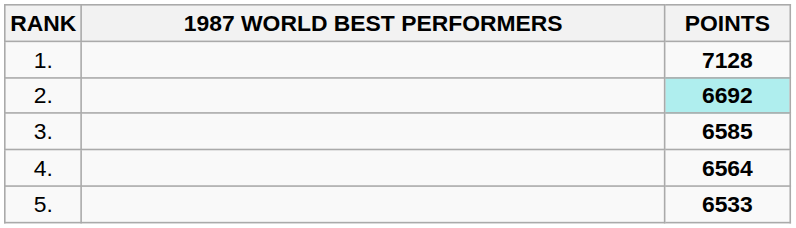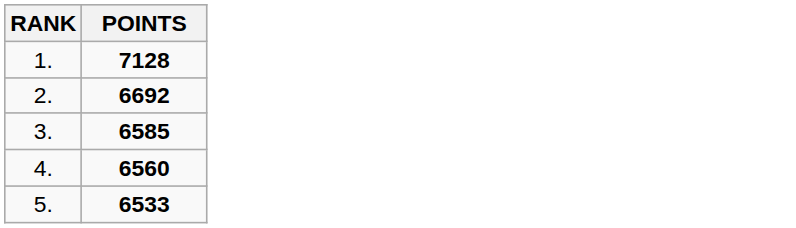 <table class="wikitable" style="border-collapse: collapse; font-size: 90%;">
 <tr>
 <th>RANK</th>
-<th align="center" style="width: 25em">1987 WORLD BEST PERFORMERS</th>
 <th align="center" style="width: 5em">POINTS</th>
 </tr>
 <tr>
 <td align="center">1.</td>
-<td></td>
 <td align="center"><strong>7128</strong></td>
 </tr>
 <tr>
 <td align="center">2.</td>
-<td></td>
-<td align="center" style="background: paleturquoise;"><strong>6692</strong></td>
+<td align="center"><strong>6692</strong></td>
 </tr>
 <tr>
 <td align="center">3.</td>
-<td></td>
 <td align="center"><strong>6585</strong></td>
 </tr>
 <tr>
 <td align="center">4.</td>
-<td></td>
-<td align="center"><strong>6564</strong></td>
+<td align="center"><strong>6560</strong></td>
 </tr>
 <tr>
 <td align="center">5.</td>
-<td></td>
 <td align="center"><strong>6533</strong></td>
 </tr>
 </table>
